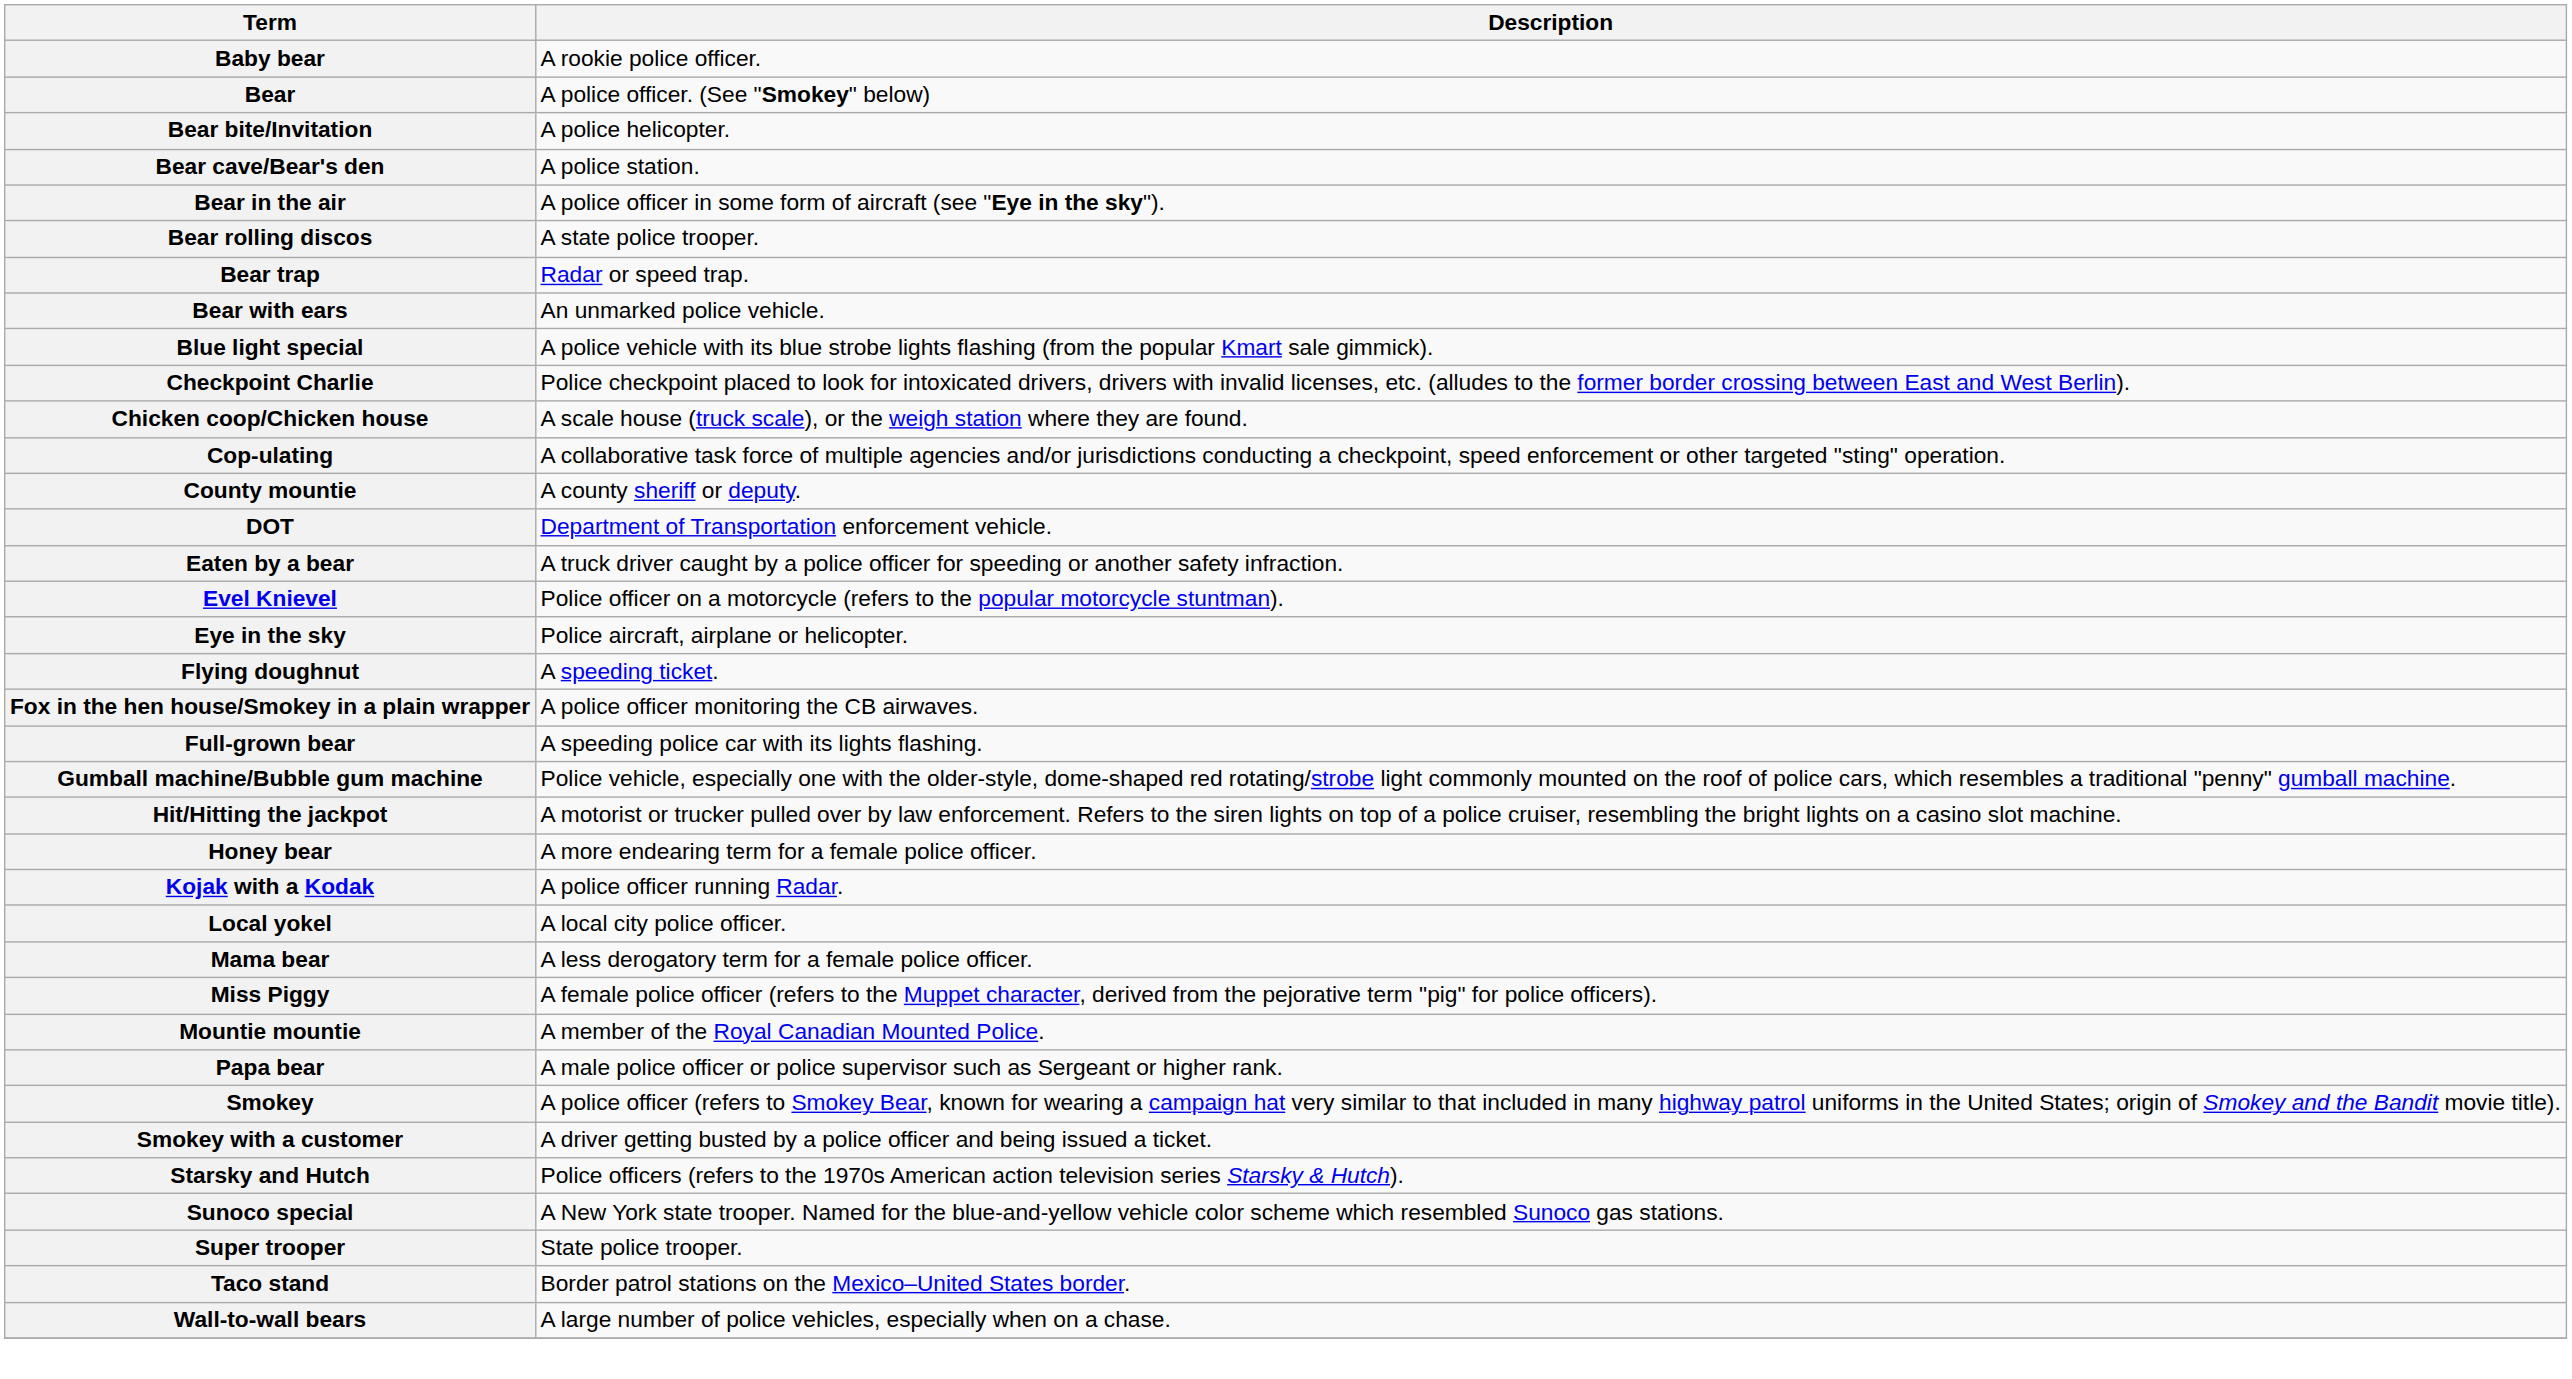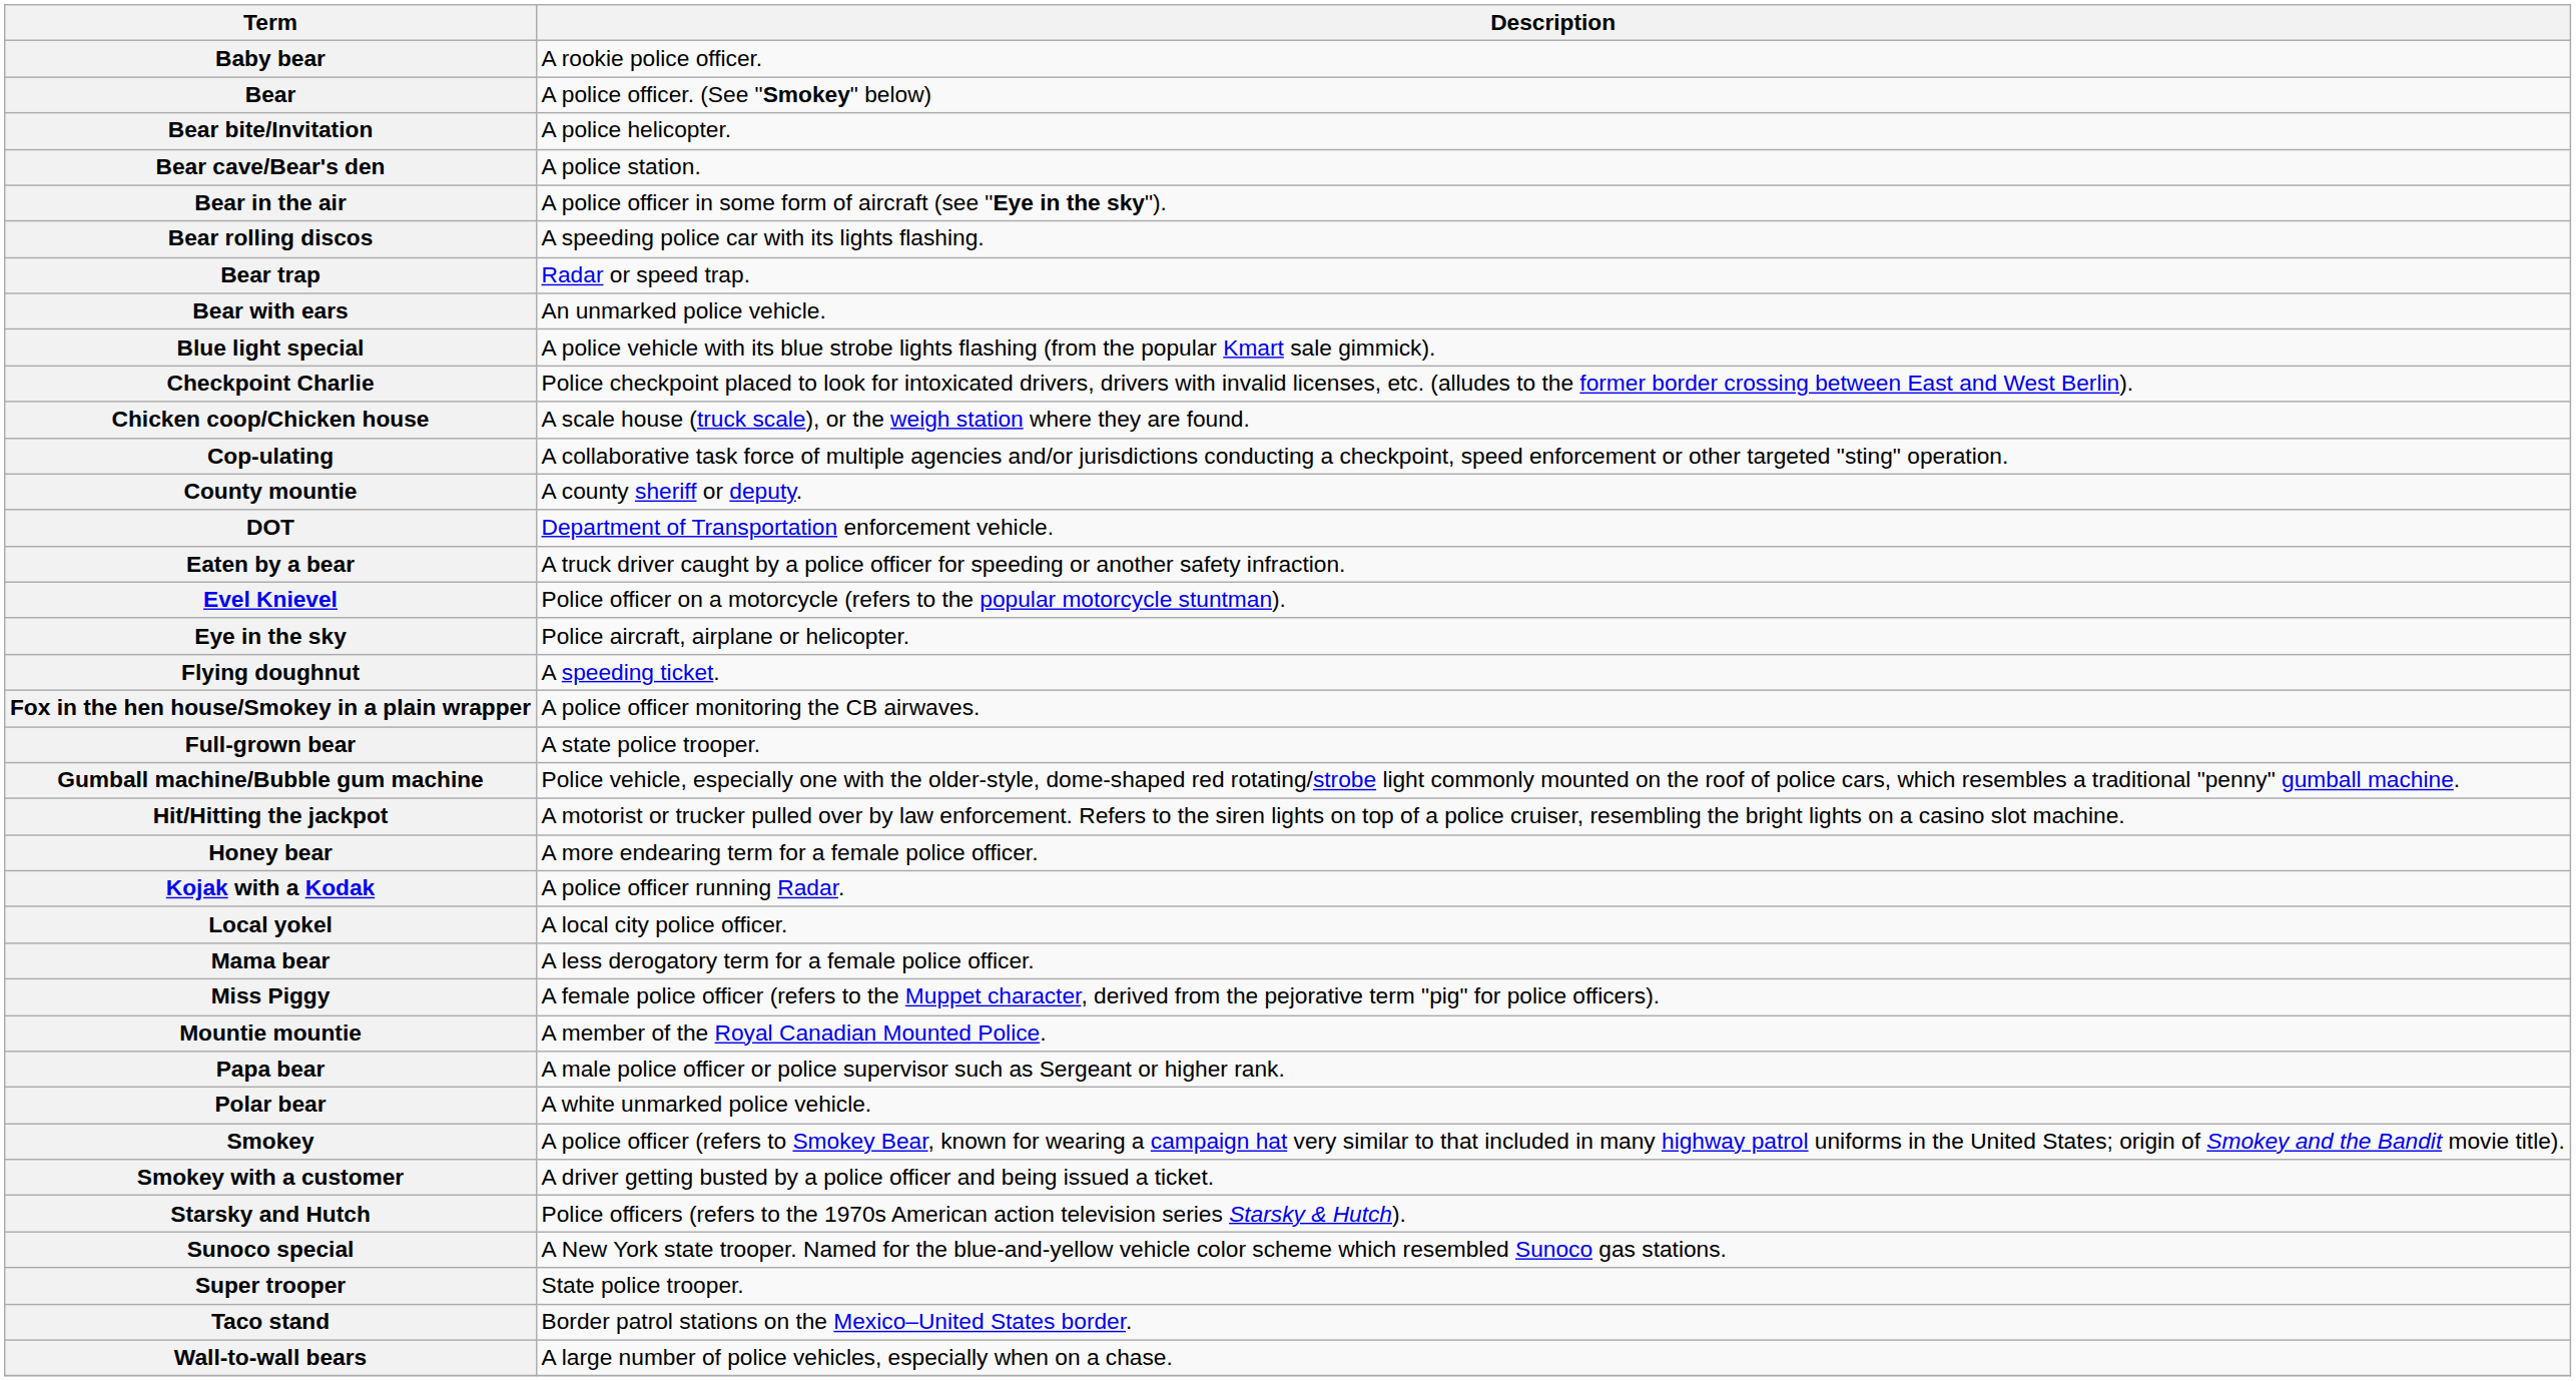 <table class="wikitable sortable">
 <tr>
 <th>Term</th>
 <th>Description</th>
 </tr>
 <tr>
 <th>Baby bear</th>
 <td>A rookie police officer.</td>
 </tr>
 <tr>
 <th>Bear</th>
 <td>A police officer. (See "<strong>Smokey</strong>" below)</td>
 </tr>
 <tr>
 <th>Bear bite/Invitation</th>
 <td>A police helicopter.</td>
 </tr>
 <tr>
 <th>Bear cave/Bear's den</th>
 <td>A police station.</td>
 </tr>
 <tr>
 <th>Bear in the air</th>
 <td>A police officer in some form of aircraft (see "<strong>Eye in the sky</strong>").</td>
 </tr>
 <tr>
 <th>Bear rolling discos</th>
-<td>A state police trooper.</td>
+<td>A speeding police car with its lights flashing.</td>
 </tr>
 <tr>
 <th>Bear trap</th>
 <td><a href='#'>Radar</a> or speed trap.</td>
 </tr>
 <tr>
 <th>Bear with ears</th>
 <td>An unmarked police vehicle.</td>
 </tr>
 <tr>
 <th>Blue light special</th>
 <td>A police vehicle with its blue strobe lights flashing (from the popular <a href='#'>Kmart</a> sale gimmick).</td>
 </tr>
 <tr>
 <th>Checkpoint Charlie</th>
 <td>Police checkpoint placed to look for intoxicated drivers, drivers with invalid licenses, etc. (alludes to the <a href='#'>former border crossing between East and West Berlin</a>).</td>
 </tr>
 <tr>
 <th>Chicken coop/Chicken house</th>
 <td>A scale house (<a href='#'>truck scale</a>), or the <a href='#'>weigh station</a> where they are found.</td>
 </tr>
 <tr>
 <th>Cop-ulating</th>
 <td>A collaborative task force of multiple agencies and/or jurisdictions conducting a checkpoint, speed enforcement or other targeted "sting" operation.</td>
 </tr>
 <tr>
 <th>County mountie</th>
 <td>A county <a href='#'>sheriff</a> or <a href='#'>deputy</a>.</td>
 </tr>
 <tr>
 <th>DOT</th>
 <td><a href='#'>Department of Transportation</a> enforcement vehicle.</td>
 </tr>
 <tr>
 <th>Eaten by a bear</th>
 <td>A truck driver caught by a police officer for speeding or another safety infraction.</td>
 </tr>
 <tr>
 <th><a href='#'>Evel Knievel</a></th>
 <td>Police officer on a motorcycle (refers to the <a href='#'>popular motorcycle stuntman</a>).</td>
 </tr>
 <tr>
 <th>Eye in the sky</th>
 <td>Police aircraft, airplane or helicopter.</td>
 </tr>
 <tr>
 <th>Flying doughnut</th>
 <td>A <a href='#'>speeding ticket</a>.</td>
 </tr>
 <tr>
 <th>Fox in the hen house/Smokey in a plain wrapper</th>
 <td>A police officer monitoring the CB airwaves.</td>
 </tr>
 <tr>
 <th>Full-grown bear</th>
-<td>A speeding police car with its lights flashing.</td>
+<td>A state police trooper.</td>
 </tr>
 <tr>
 <th>Gumball machine/Bubble gum machine</th>
 <td>Police vehicle, especially one with the older-style, dome-shaped red rotating/<a href='#'>strobe</a> light commonly mounted on the roof of police cars, which resembles a traditional "penny" <a href='#'>gumball machine</a>.</td>
 </tr>
 <tr>
 <th>Hit/Hitting the jackpot</th>
 <td>A motorist or trucker pulled over by law enforcement. Refers to the siren lights on top of a police cruiser, resembling the bright lights on a casino slot machine.</td>
 </tr>
 <tr>
 <th>Honey bear</th>
 <td>A more endearing term for a female police officer.</td>
 </tr>
 <tr>
 <th><a href='#'>Kojak</a> with a <a href='#'>Kodak</a></th>
 <td>A police officer running <a href='#'>Radar</a>.</td>
 </tr>
 <tr>
 <th>Local yokel</th>
 <td>A local city police officer.</td>
 </tr>
 <tr>
 <th>Mama bear</th>
 <td>A less derogatory term for a female police officer.</td>
 </tr>
 <tr>
 <th>Miss Piggy</th>
 <td>A female police officer (refers to the <a href='#'>Muppet character</a>, derived from the pejorative term "pig" for police officers).</td>
 </tr>
 <tr>
 <th>Mountie mountie</th>
 <td>A member of the <a href='#'>Royal Canadian Mounted Police</a>.</td>
 </tr>
 <tr>
 <th>Papa bear</th>
 <td>A male police officer or police supervisor such as Sergeant or higher rank.</td>
 </tr>
 <tr>
+<th>Polar bear</th>
+<td>A white unmarked police vehicle.</td>
+</tr>
+<tr>
 <th>Smokey</th>
 <td>A police officer (refers to <a href='#'>Smokey Bear</a>, known for wearing a <a href='#'>campaign hat</a> very similar to that included in many <a href='#'>highway patrol</a> uniforms in the United States; origin of <em><a href='#'>Smokey and the Bandit</a></em> movie title).</td>
 </tr>
 <tr>
 <th>Smokey with a customer</th>
 <td>A driver getting busted by a police officer and being issued a ticket.</td>
 </tr>
 <tr>
 <th>Starsky and Hutch</th>
 <td>Police officers (refers to the 1970s American action television series <em><a href='#'>Starsky & Hutch</a></em>).</td>
 </tr>
 <tr>
 <th>Sunoco special</th>
 <td>A New York state trooper. Named for the blue-and-yellow vehicle color scheme which resembled <a href='#'>Sunoco</a> gas stations.</td>
 </tr>
 <tr>
 <th>Super trooper</th>
 <td>State police trooper.</td>
 </tr>
 <tr>
 <th>Taco stand</th>
 <td>Border patrol stations on the <a href='#'>Mexico–United States border</a>.</td>
 </tr>
 <tr>
 <th>Wall-to-wall bears</th>
 <td>A large number of police vehicles, especially when on a chase.</td>
 </tr>
 <tr>
 </tr>
 </table>
